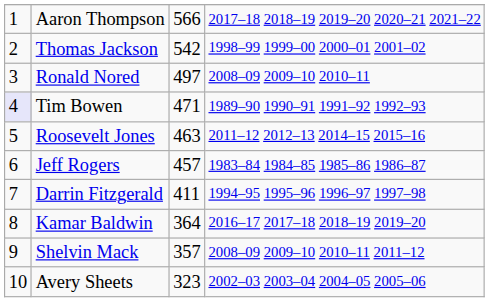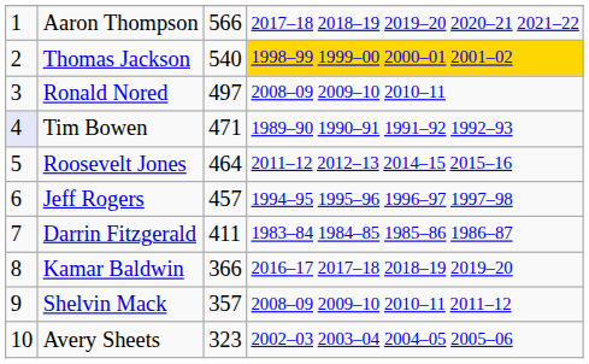 <table class="wikitable">
 <tr>
 </tr>
 <tr>
 <td>1</td>
 <td>Aaron Thompson</td>
 <td>566</td>
 <td style="font-size:80%;"><a href='#'>2017–18</a> <a href='#'>2018–19</a> <a href='#'>2019–20</a> <a href='#'>2020–21</a> <a href='#'>2021–22</a></td>
 </tr>
 <tr>
 <td>2</td>
 <td><a href='#'>Thomas Jackson</a></td>
-<td>542</td>
-<td style="font-size:80%;"><a href='#'>1998–99</a> <a href='#'>1999–00</a> <a href='#'>2000–01</a> <a href='#'>2001–02</a></td>
+<td>540</td>
+<td style="background: gold; font-size:80%;"><a href='#'>1998–99</a> <a href='#'>1999–00</a> <a href='#'>2000–01</a> <a href='#'>2001–02</a></td>
 </tr>
 <tr>
 <td>3</td>
 <td><a href='#'>Ronald Nored</a></td>
 <td>497</td>
 <td style="font-size:80%;"><a href='#'>2008–09</a> <a href='#'>2009–10</a> <a href='#'>2010–11</a></td>
 </tr>
 <tr>
 <td style="background: lavender;">4</td>
 <td>Tim Bowen</td>
 <td>471</td>
 <td style="font-size:80%;"><a href='#'>1989–90</a> <a href='#'>1990–91</a> <a href='#'>1991–92</a> <a href='#'>1992–93</a></td>
 </tr>
 <tr>
 <td>5</td>
 <td><a href='#'>Roosevelt Jones</a></td>
-<td>463</td>
+<td>464</td>
 <td style="font-size:80%;"><a href='#'>2011–12</a> <a href='#'>2012–13</a> <a href='#'>2014–15</a> <a href='#'>2015–16</a></td>
 </tr>
 <tr>
 <td>6</td>
 <td><a href='#'>Jeff Rogers</a></td>
 <td>457</td>
-<td style="font-size:80%;"><a href='#'>1983–84</a> <a href='#'>1984–85</a> <a href='#'>1985–86</a> <a href='#'>1986–87</a></td>
+<td style="font-size:80%;"><a href='#'>1994–95</a> <a href='#'>1995–96</a> <a href='#'>1996–97</a> <a href='#'>1997–98</a></td>
 </tr>
 <tr>
 <td>7</td>
 <td><a href='#'>Darrin Fitzgerald</a></td>
 <td>411</td>
-<td style="font-size:80%;"><a href='#'>1994–95</a> <a href='#'>1995–96</a> <a href='#'>1996–97</a> <a href='#'>1997–98</a></td>
+<td style="font-size:80%;"><a href='#'>1983–84</a> <a href='#'>1984–85</a> <a href='#'>1985–86</a> <a href='#'>1986–87</a></td>
 </tr>
 <tr>
 <td>8</td>
 <td><a href='#'>Kamar Baldwin</a></td>
-<td>364</td>
+<td>366</td>
 <td style="font-size:80%;"><a href='#'>2016–17</a> <a href='#'>2017–18</a> <a href='#'>2018–19</a> <a href='#'>2019–20</a></td>
 </tr>
 <tr>
 <td>9</td>
 <td><a href='#'>Shelvin Mack</a></td>
 <td>357</td>
 <td style="font-size:80%;"><a href='#'>2008–09</a> <a href='#'>2009–10</a> <a href='#'>2010–11</a> <a href='#'>2011–12</a></td>
 </tr>
 <tr>
 <td>10</td>
 <td>Avery Sheets</td>
 <td>323</td>
 <td style="font-size:80%;"><a href='#'>2002–03</a> <a href='#'>2003–04</a> <a href='#'>2004–05</a> <a href='#'>2005–06</a></td>
 </tr>
 </table>
